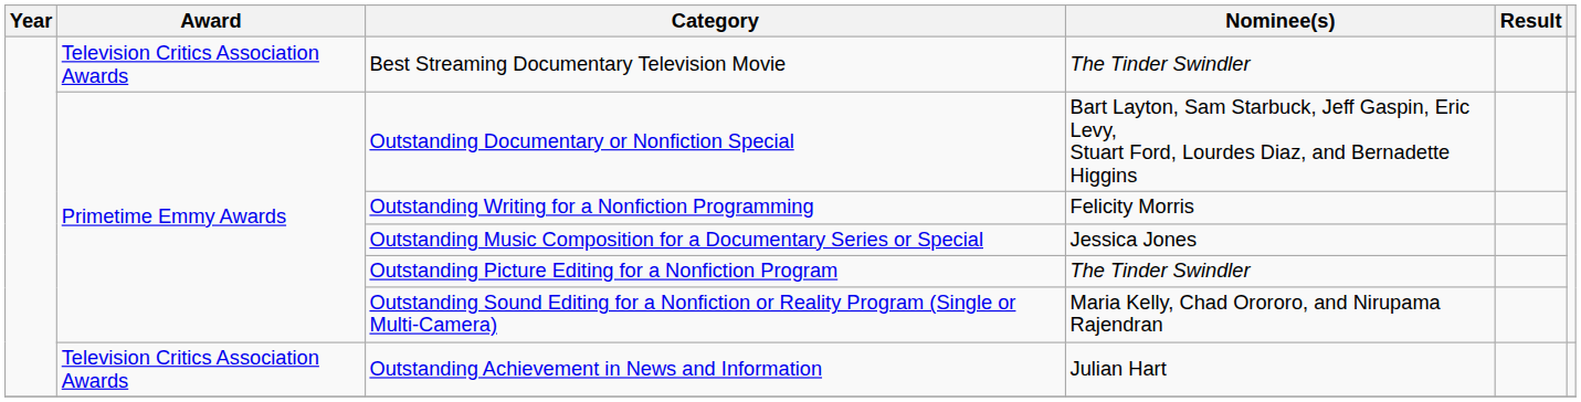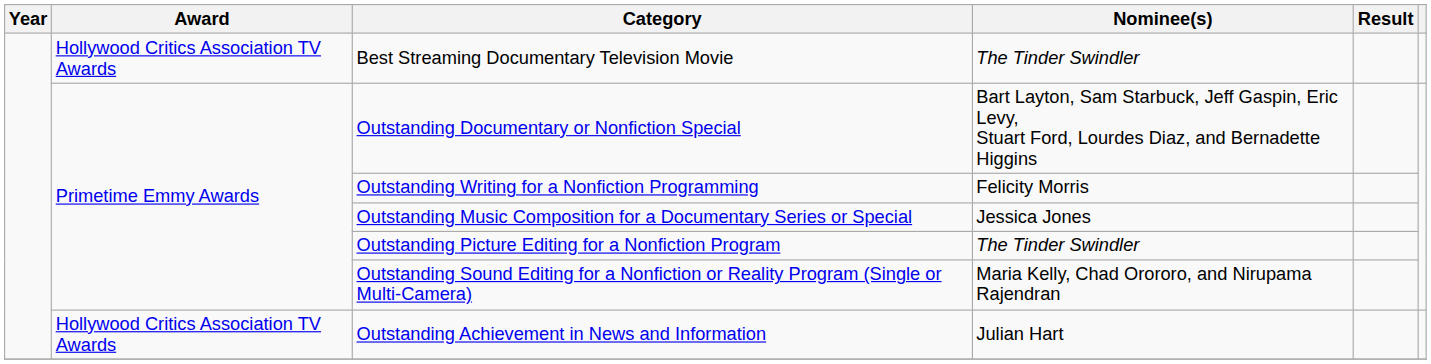 <table class="wikitable sortable plainrowheaders">
 <tr>
 <th>Year</th>
 <th>Award</th>
 <th>Category</th>
 <th>Nominee(s)</th>
 <th>Result</th>
 <th></th>
 </tr>
 <tr>
 <td rowspan="7"></td>
-<td><a href='#'>Television Critics Association Awards</a></td>
+<td><a href='#'>Hollywood Critics Association TV Awards</a></td>
 <td>Best Streaming Documentary Television Movie</td>
 <td><em>The Tinder Swindler</em></td>
 <td></td>
 <td align="center"></td>
 </tr>
 <tr>
 <td rowspan="5"><a href='#'>Primetime Emmy Awards</a></td>
 <td><a href='#'>Outstanding Documentary or Nonfiction Special</a></td>
 <td>Bart Layton, Sam Starbuck, Jeff Gaspin, Eric Levy, <br> Stuart Ford, Lourdes Diaz, and Bernadette Higgins</td>
 <td></td>
 <td align="center" rowspan="5"></td>
 </tr>
 <tr>
 <td><a href='#'>Outstanding Writing for a Nonfiction Programming</a></td>
 <td>Felicity Morris</td>
 <td></td>
 </tr>
 <tr>
 <td><a href='#'>Outstanding Music Composition for a Documentary Series or Special</a></td>
 <td>Jessica Jones</td>
 <td></td>
 </tr>
 <tr>
 <td><a href='#'>Outstanding Picture Editing for a Nonfiction Program</a></td>
 <td><em>The Tinder Swindler</em></td>
 <td></td>
 </tr>
 <tr>
 <td><a href='#'>Outstanding Sound Editing for a Nonfiction or Reality Program (Single or Multi-Camera)</a></td>
 <td>Maria Kelly, Chad Orororo, and Nirupama Rajendran</td>
 <td></td>
 </tr>
 <tr>
-<td><a href='#'>Television Critics Association Awards</a></td>
+<td><a href='#'>Hollywood Critics Association TV Awards</a></td>
 <td><a href='#'>Outstanding Achievement in News and Information</a></td>
 <td>Julian Hart</td>
 <td></td>
 <td align="center"></td>
 </tr>
 <tr>
 </tr>
 </table>
